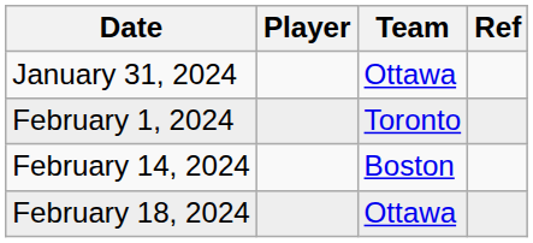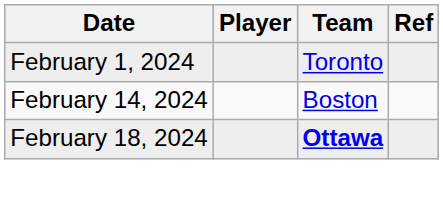 <table class="wikitable sortable" style="border:1px solid #999999;">
 <tr>
 <th>Date</th>
 <th>Player</th>
 <th>Team</th>
 <th>Ref</th>
-</tr>
-<tr>
-<td>January 31, 2024</td>
-<td></td>
-<td><a href='#'>Ottawa</a></td>
-<td></td>
 </tr>
 <tr bgcolor="eeeeee">
 <td>February 1, 2024</td>
 <td></td>
 <td><a href='#'>Toronto</a></td>
 <td></td>
 </tr>
 <tr>
 <td>February 14, 2024</td>
 <td></td>
 <td><a href='#'>Boston</a></td>
 <td></td>
 </tr>
 <tr bgcolor="eeeeee">
 <td>February 18, 2024</td>
 <td></td>
-<td><a href='#'>Ottawa</a></td>
+<td><strong><a href='#'>Ottawa</a></strong></td>
 <td></td>
 </tr>
 </table>
